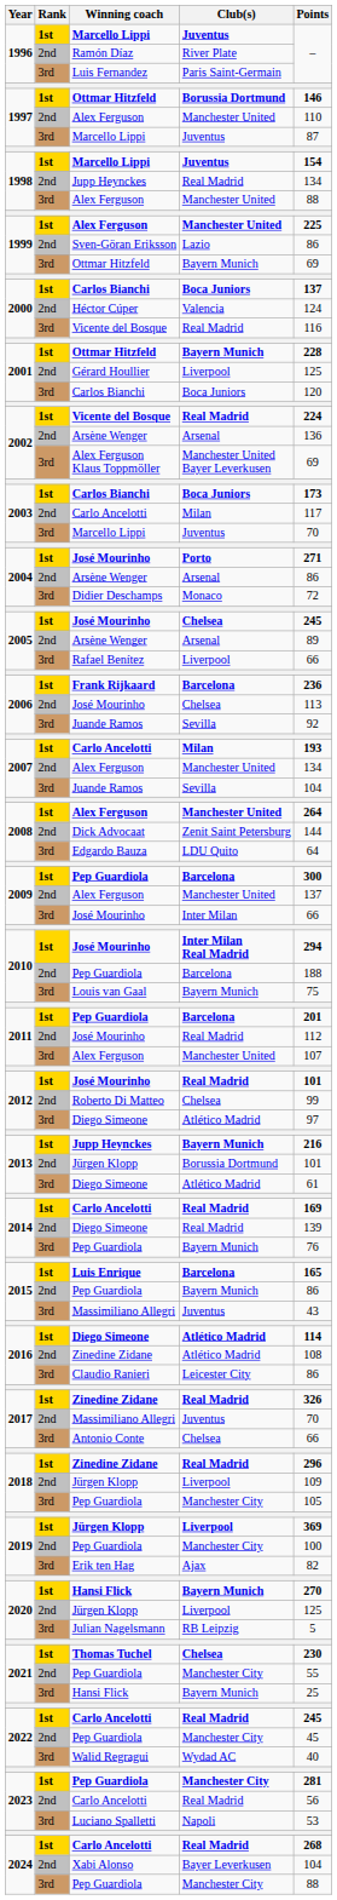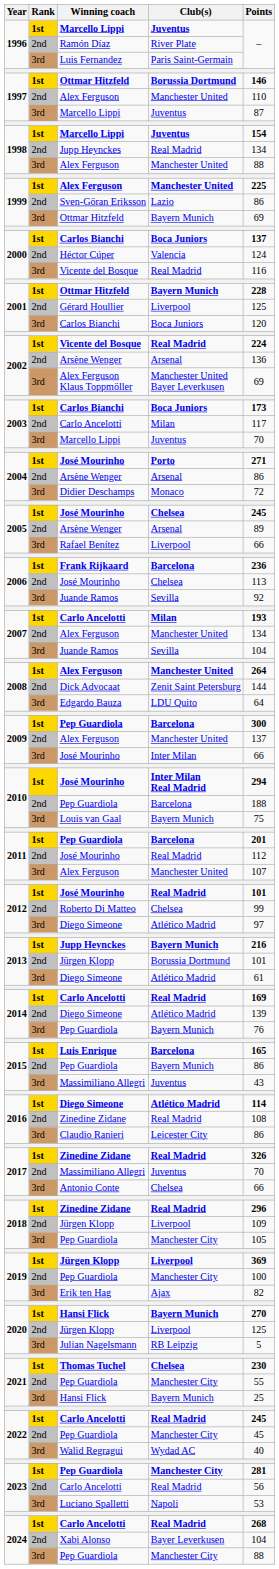 <table class="wikitable">
 <tr>
 <th>Year</th>
 <th>Rank</th>
 <th>Winning coach</th>
 <th>Club(s)</th>
 <th>Points</th>
 </tr>
 <tr>
 <td rowspan="3" align="center"><strong>1996</strong></td>
 <td scope=col style="background-color: gold"><strong>1st</strong></td>
 <td><strong> <a href='#'>Marcello Lippi</a></strong></td>
 <td><strong> <a href='#'>Juventus</a></strong></td>
 <td rowspan="3" align="center">–</td>
 </tr>
 <tr>
 <td scope=col style="background-color: silver">2nd</td>
 <td> <a href='#'>Ramón Díaz</a></td>
 <td> <a href='#'>River Plate</a></td>
 </tr>
 <tr>
 <td scope=col style="background-color: #cc9966">3rd</td>
 <td><strong></strong> <a href='#'>Luis Fernandez</a></td>
 <td><strong></strong> <a href='#'>Paris Saint-Germain</a></td>
 </tr>
 <tr>
 <th colspan="5"></th>
 </tr>
 <tr>
 <td rowspan="3" align="center"><strong>1997</strong></td>
 <td scope=col style="background-color: gold"><strong>1st</strong></td>
 <td><strong> <a href='#'>Ottmar Hitzfeld</a></strong></td>
 <td><strong> <a href='#'>Borussia Dortmund</a></strong></td>
 <td align="center"><strong>146</strong></td>
 </tr>
 <tr>
 <td scope=col style="background-color: silver">2nd</td>
 <td> <a href='#'>Alex Ferguson</a></td>
 <td> <a href='#'>Manchester United</a></td>
 <td align="center">110</td>
 </tr>
 <tr>
 <td scope=col style="background-color: #cc9966">3rd</td>
 <td> <a href='#'>Marcello Lippi</a></td>
 <td> <a href='#'>Juventus</a></td>
 <td align="center">87</td>
 </tr>
 <tr>
 <th colspan="5"></th>
 </tr>
 <tr>
 <td rowspan="3" align="center"><strong>1998</strong></td>
 <td scope=col style="background-color: gold"><strong>1st</strong></td>
 <td><strong> <a href='#'>Marcello Lippi</a></strong></td>
 <td><strong> <a href='#'>Juventus</a></strong></td>
 <td align="center"><strong>154</strong></td>
 </tr>
 <tr>
 <td scope=col style="background-color: silver">2nd</td>
 <td> <a href='#'>Jupp Heynckes</a></td>
 <td> <a href='#'>Real Madrid</a></td>
 <td align="center">134</td>
 </tr>
 <tr>
 <td scope=col style="background-color: #cc9966">3rd</td>
 <td> <a href='#'>Alex Ferguson</a></td>
 <td> <a href='#'>Manchester United</a></td>
 <td align="center">88</td>
 </tr>
 <tr>
 <th colspan="5"></th>
 </tr>
 <tr>
 <td rowspan="3" align="center"><strong>1999</strong></td>
 <td scope=col style="background-color: gold"><strong>1st</strong></td>
 <td><strong> <a href='#'>Alex Ferguson</a></strong></td>
 <td><strong> <a href='#'>Manchester United</a></strong></td>
 <td align="center"><strong>225</strong></td>
 </tr>
 <tr>
 <td scope=col style="background-color: silver">2nd</td>
 <td> <a href='#'>Sven-Göran Eriksson</a></td>
 <td> <a href='#'>Lazio</a></td>
 <td align="center">86</td>
 </tr>
 <tr>
 <td scope=col style="background-color: #cc9966">3rd</td>
 <td> <a href='#'>Ottmar Hitzfeld</a></td>
 <td> <a href='#'>Bayern Munich</a></td>
 <td align="center">69</td>
 </tr>
 <tr>
 <th colspan="5"></th>
 </tr>
 <tr>
 <td rowspan="3" align="center"><strong>2000</strong></td>
 <td scope=col style="background-color: gold"><strong>1st</strong></td>
 <td><strong> <a href='#'>Carlos Bianchi</a></strong></td>
 <td><strong> <a href='#'>Boca Juniors</a></strong></td>
 <td align="center"><strong>137</strong></td>
 </tr>
 <tr>
 <td scope=col style="background-color: silver">2nd</td>
 <td> <a href='#'>Héctor Cúper</a></td>
 <td> <a href='#'>Valencia</a></td>
 <td align="center">124</td>
 </tr>
 <tr>
 <td scope=col style="background-color: #cc9966">3rd</td>
 <td> <a href='#'>Vicente del Bosque</a></td>
 <td> <a href='#'>Real Madrid</a></td>
 <td align="center">116</td>
 </tr>
 <tr>
 <th colspan="5"></th>
 </tr>
 <tr>
 <td rowspan="3" align="center"><strong>2001</strong></td>
 <td scope=col style="background-color: gold"><strong>1st</strong></td>
 <td><strong> <a href='#'>Ottmar Hitzfeld</a></strong></td>
 <td><strong> <a href='#'>Bayern Munich</a></strong></td>
 <td align="center"><strong>228</strong></td>
 </tr>
 <tr>
 <td scope=col style="background-color: silver">2nd</td>
 <td> <a href='#'>Gérard Houllier</a></td>
 <td> <a href='#'>Liverpool</a></td>
 <td align="center">125</td>
 </tr>
 <tr>
 <td scope=col style="background-color: #cc9966">3rd</td>
 <td> <a href='#'>Carlos Bianchi</a></td>
 <td> <a href='#'>Boca Juniors</a></td>
 <td align="center">120</td>
 </tr>
 <tr>
 <th colspan="5"></th>
 </tr>
 <tr>
 <td rowspan="3" align="center"><strong>2002</strong></td>
 <td scope=col style="background-color: gold"><strong>1st</strong></td>
 <td><strong> <a href='#'>Vicente del Bosque</a></strong></td>
 <td><strong> <a href='#'>Real Madrid</a></strong></td>
 <td align="center"><strong>224</strong></td>
 </tr>
 <tr>
 <td scope=col style="background-color: silver">2nd</td>
 <td> <a href='#'>Arsène Wenger</a></td>
 <td> <a href='#'>Arsenal</a></td>
 <td align="center">136</td>
 </tr>
 <tr>
 <td scope=col style="background-color: #cc9966">3rd</td>
 <td> <a href='#'>Alex Ferguson</a><br><strong></strong> <a href='#'>Klaus Toppmöller</a></td>
 <td> <a href='#'>Manchester United</a><br><strong></strong> <a href='#'>Bayer Leverkusen</a></td>
 <td align="center">69</td>
 </tr>
 <tr>
 <th colspan="5"></th>
 </tr>
 <tr>
 <td rowspan="3" align="center"><strong>2003</strong></td>
 <td scope=col style="background-color: gold"><strong>1st</strong></td>
 <td><strong> <a href='#'>Carlos Bianchi</a></strong></td>
 <td><strong> <a href='#'>Boca Juniors</a></strong></td>
 <td align="center"><strong>173</strong></td>
 </tr>
 <tr>
 <td scope=col style="background-color: silver">2nd</td>
 <td> <a href='#'>Carlo Ancelotti</a></td>
 <td> <a href='#'>Milan</a></td>
 <td align="center">117</td>
 </tr>
 <tr>
 <td scope=col style="background-color: #cc9966">3rd</td>
 <td> <a href='#'>Marcello Lippi</a></td>
 <td> <a href='#'>Juventus</a></td>
 <td align="center">70</td>
 </tr>
 <tr>
 <th colspan="5"></th>
 </tr>
 <tr>
 <td rowspan="3" align="center"><strong>2004</strong></td>
 <td scope=col style="background-color: gold"><strong>1st</strong></td>
 <td><strong> <a href='#'>José Mourinho</a></strong></td>
 <td><strong> <a href='#'>Porto</a></strong></td>
 <td align="center"><strong>271</strong></td>
 </tr>
 <tr>
 <td scope=col style="background-color: silver">2nd</td>
 <td> <a href='#'>Arsène Wenger</a></td>
 <td> <a href='#'>Arsenal</a></td>
 <td align="center">86</td>
 </tr>
 <tr>
 <td scope=col style="background-color: #cc9966">3rd</td>
 <td> <a href='#'>Didier Deschamps</a></td>
 <td> <a href='#'>Monaco</a></td>
 <td align="center">72</td>
 </tr>
 <tr>
 <th colspan="5"></th>
 </tr>
 <tr>
 <td rowspan="3" align="center"><strong>2005</strong></td>
 <td scope=col style="background-color: gold"><strong>1st</strong></td>
 <td><strong> <a href='#'>José Mourinho</a></strong></td>
 <td><strong> <a href='#'>Chelsea</a></strong></td>
 <td align="center"><strong>245</strong></td>
 </tr>
 <tr>
 <td scope=col style="background-color: silver">2nd</td>
 <td> <a href='#'>Arsène Wenger</a></td>
 <td> <a href='#'>Arsenal</a></td>
 <td align="center">89</td>
 </tr>
 <tr>
 <td scope=col style="background-color: #cc9966">3rd</td>
 <td> <a href='#'>Rafael Benítez</a></td>
 <td> <a href='#'>Liverpool</a></td>
 <td align="center">66</td>
 </tr>
 <tr>
 <th colspan="5"></th>
 </tr>
 <tr>
 <td rowspan="3" align="center"><strong>2006</strong></td>
 <td scope=col style="background-color: gold"><strong>1st</strong></td>
 <td><strong> <a href='#'>Frank Rijkaard</a></strong></td>
 <td><strong> <a href='#'>Barcelona</a></strong></td>
 <td align="center"><strong>236</strong></td>
 </tr>
 <tr>
 <td scope=col style="background-color: silver">2nd</td>
 <td> <a href='#'>José Mourinho</a></td>
 <td> <a href='#'>Chelsea</a></td>
 <td align="center">113</td>
 </tr>
 <tr>
 <td scope=col style="background-color: #cc9966">3rd</td>
 <td><strong></strong> <a href='#'>Juande Ramos</a></td>
 <td><strong></strong> <a href='#'>Sevilla</a></td>
 <td align="center">92</td>
 </tr>
 <tr>
 <th colspan="5"></th>
 </tr>
 <tr>
 <td rowspan="3" align="center"><strong>2007</strong></td>
 <td scope=col style="background-color: gold"><strong>1st</strong></td>
 <td><strong> <a href='#'>Carlo Ancelotti</a></strong></td>
 <td><strong> <a href='#'>Milan</a></strong></td>
 <td align="center"><strong>193</strong></td>
 </tr>
 <tr>
 <td scope=col style="background-color: silver">2nd</td>
 <td> <a href='#'>Alex Ferguson</a></td>
 <td> <a href='#'>Manchester United</a></td>
 <td align="center">134</td>
 </tr>
 <tr>
 <td scope=col style="background-color: #cc9966">3rd</td>
 <td><strong></strong> <a href='#'>Juande Ramos</a></td>
 <td><strong></strong> <a href='#'>Sevilla</a></td>
 <td align="center">104</td>
 </tr>
 <tr>
 <th colspan="5"></th>
 </tr>
 <tr>
 <td rowspan="3" align="center"><strong>2008</strong></td>
 <td scope=col style="background-color: gold"><strong>1st</strong></td>
 <td><strong> <a href='#'>Alex Ferguson</a></strong></td>
 <td><strong> <a href='#'>Manchester United</a></strong></td>
 <td align="center"><strong>264</strong></td>
 </tr>
 <tr>
 <td scope=col style="background-color: silver">2nd</td>
 <td> <a href='#'>Dick Advocaat</a></td>
 <td> <a href='#'>Zenit Saint Petersburg</a></td>
 <td align="center">144</td>
 </tr>
 <tr>
 <td scope=col style="background-color: #cc9966">3rd</td>
 <td> <a href='#'>Edgardo Bauza</a></td>
 <td> <a href='#'>LDU Quito</a></td>
 <td align="center">64</td>
 </tr>
 <tr>
 <th colspan="5"></th>
 </tr>
 <tr>
 <td rowspan="3" align="center"><strong>2009</strong></td>
 <td scope=col style="background-color: gold"><strong>1st</strong></td>
 <td><strong> <a href='#'>Pep Guardiola</a></strong></td>
 <td><strong> <a href='#'>Barcelona</a></strong></td>
 <td align="center"><strong>300</strong></td>
 </tr>
 <tr>
 <td scope=col style="background-color: silver">2nd</td>
 <td> <a href='#'>Alex Ferguson</a></td>
 <td> <a href='#'>Manchester United</a></td>
 <td align="center">137</td>
 </tr>
 <tr>
 <td scope=col style="background-color: #cc9966">3rd</td>
 <td> <a href='#'>José Mourinho</a></td>
 <td> <a href='#'>Inter Milan</a></td>
 <td align="center">66</td>
 </tr>
 <tr>
 <th colspan="5"></th>
 </tr>
 <tr>
 <td rowspan="3" align="center"><strong>2010</strong></td>
 <td scope=col style="background-color: gold"><strong>1st</strong></td>
 <td><strong> <a href='#'>José Mourinho</a></strong></td>
 <td><strong> <a href='#'>Inter Milan</a></strong><br><strong> <a href='#'>Real Madrid</a></strong></td>
 <td align="center"><strong>294</strong></td>
 </tr>
 <tr>
 <td scope=col style="background-color: silver">2nd</td>
 <td> <a href='#'>Pep Guardiola</a></td>
 <td> <a href='#'>Barcelona</a></td>
 <td align="center">188</td>
 </tr>
 <tr>
 <td scope=col style="background-color: #cc9966">3rd</td>
 <td> <a href='#'>Louis van Gaal</a></td>
 <td> <a href='#'>Bayern Munich</a></td>
 <td align="center">75</td>
 </tr>
 <tr>
 <th colspan="5"></th>
 </tr>
 <tr>
 <td rowspan="3" align="center"><strong>2011</strong></td>
 <td scope=col style="background-color: gold"><strong>1st</strong></td>
 <td><strong> <a href='#'>Pep Guardiola</a></strong></td>
 <td><strong> <a href='#'>Barcelona</a></strong></td>
 <td align="center"><strong>201</strong></td>
 </tr>
 <tr>
 <td scope=col style="background-color: silver">2nd</td>
 <td> <a href='#'>José Mourinho</a></td>
 <td> <a href='#'>Real Madrid</a></td>
 <td align="center">112</td>
 </tr>
 <tr>
 <td scope=col style="background-color: #cc9966">3rd</td>
 <td> <a href='#'>Alex Ferguson</a></td>
 <td> <a href='#'>Manchester United</a></td>
 <td align="center">107</td>
 </tr>
 <tr>
 <th colspan="5"></th>
 </tr>
 <tr>
 <td rowspan="3" align="center"><strong>2012</strong></td>
 <td scope=col style="background-color: gold"><strong>1st</strong></td>
 <td><strong> <a href='#'>José Mourinho</a></strong></td>
 <td><strong> <a href='#'>Real Madrid</a></strong></td>
 <td align="center"><strong>101</strong></td>
 </tr>
 <tr>
 <td scope=col style="background-color: silver">2nd</td>
 <td> <a href='#'>Roberto Di Matteo</a></td>
 <td> <a href='#'>Chelsea</a></td>
 <td align="center">99</td>
 </tr>
 <tr>
 <td scope=col style="background-color: #cc9966">3rd</td>
 <td> <a href='#'>Diego Simeone</a></td>
 <td> <a href='#'>Atlético Madrid</a></td>
 <td align="center">97</td>
 </tr>
 <tr>
 <th colspan="5"></th>
 </tr>
 <tr>
 <td rowspan="3" align="center"><strong>2013</strong></td>
 <td scope=col style="background-color: gold"><strong>1st</strong></td>
 <td><strong> <a href='#'>Jupp Heynckes</a></strong></td>
 <td><strong> <a href='#'>Bayern Munich</a></strong></td>
 <td align="center"><strong>216</strong></td>
 </tr>
 <tr>
 <td scope=col style="background-color: silver">2nd</td>
 <td> <a href='#'>Jürgen Klopp</a></td>
 <td> <a href='#'>Borussia Dortmund</a></td>
 <td align="center">101</td>
 </tr>
 <tr>
 <td scope=col style="background-color: #cc9966">3rd</td>
 <td> <a href='#'>Diego Simeone</a></td>
 <td> <a href='#'>Atlético Madrid</a></td>
 <td align="center">61</td>
 </tr>
 <tr>
 <th colspan="5"></th>
 </tr>
 <tr>
 <td rowspan="3" align="center"><strong>2014</strong></td>
 <td scope=col style="background-color: gold"><strong>1st</strong></td>
 <td><strong> <a href='#'>Carlo Ancelotti</a></strong></td>
 <td><strong> <a href='#'>Real Madrid</a></strong></td>
 <td align="center"><strong>169</strong></td>
 </tr>
 <tr>
 <td scope=col style="background-color: silver">2nd</td>
 <td> <a href='#'>Diego Simeone</a></td>
-<td> <a href='#'>Real Madrid</a></td>
+<td> <a href='#'>Atlético Madrid</a></td>
 <td align="center">139</td>
 </tr>
 <tr>
 <td scope=col style="background-color: #cc9966">3rd</td>
 <td> <a href='#'>Pep Guardiola</a></td>
 <td> <a href='#'>Bayern Munich</a></td>
 <td align="center">76</td>
 </tr>
 <tr>
 <th colspan="5"></th>
 </tr>
 <tr>
 <td rowspan="3" align="center"><strong>2015</strong></td>
 <td scope=col style="background-color: gold"><strong>1st</strong></td>
 <td><strong> <a href='#'>Luis Enrique</a></strong></td>
 <td><strong> <a href='#'>Barcelona</a></strong></td>
 <td align="center"><strong>165</strong></td>
 </tr>
 <tr>
 <td scope=col style="background-color: silver">2nd</td>
 <td> <a href='#'>Pep Guardiola</a></td>
 <td> <a href='#'>Bayern Munich</a></td>
 <td align="center">86</td>
 </tr>
 <tr>
 <td scope=col style="background-color: #cc9966">3rd</td>
 <td> <a href='#'>Massimiliano Allegri</a></td>
 <td> <a href='#'>Juventus</a></td>
 <td align="center">43</td>
 </tr>
 <tr>
 <th colspan="5"></th>
 </tr>
 <tr>
 <td rowspan="3" align="center"><strong>2016</strong></td>
 <td scope=col style="background-color: gold"><strong>1st</strong></td>
 <td><strong> <a href='#'>Diego Simeone</a></strong></td>
 <td><strong> <a href='#'>Atlético Madrid</a></strong></td>
 <td align="center"><strong>114</strong></td>
 </tr>
 <tr>
 <td scope=col style="background-color: silver">2nd</td>
 <td> <a href='#'>Zinedine Zidane</a></td>
-<td> <a href='#'>Atlético Madrid</a></td>
+<td> <a href='#'>Real Madrid</a></td>
 <td align="center">108</td>
 </tr>
 <tr>
 <td scope=col style="background-color: #cc9966">3rd</td>
 <td> <a href='#'>Claudio Ranieri</a></td>
 <td> <a href='#'>Leicester City</a></td>
 <td align="center">86</td>
 </tr>
 <tr>
 <th colspan="5"></th>
 </tr>
 <tr>
 <td rowspan="3" align="center"><strong>2017</strong></td>
 <td scope=col style="background-color: gold"><strong>1st</strong></td>
 <td><strong> <a href='#'>Zinedine Zidane</a></strong></td>
 <td><strong> <a href='#'>Real Madrid</a></strong></td>
 <td align="center"><strong>326</strong></td>
 </tr>
 <tr>
 <td scope=col style="background-color: silver">2nd</td>
 <td> <a href='#'>Massimiliano Allegri</a></td>
 <td> <a href='#'>Juventus</a></td>
 <td align="center">70</td>
 </tr>
 <tr>
 <td scope=col style="background-color: #cc9966">3rd</td>
 <td> <a href='#'>Antonio Conte</a></td>
 <td> <a href='#'>Chelsea</a></td>
 <td align="center">66</td>
 </tr>
 <tr>
 <th colspan="5"></th>
 </tr>
 <tr>
 <td rowspan="3" align="center"><strong>2018</strong></td>
 <td scope=col style="background-color: gold"><strong>1st</strong></td>
 <td><strong> <a href='#'>Zinedine Zidane</a></strong></td>
 <td><strong> <a href='#'>Real Madrid</a></strong></td>
 <td align="center"><strong>296</strong></td>
 </tr>
 <tr>
 <td scope=col style="background-color: silver">2nd</td>
 <td> <a href='#'>Jürgen Klopp</a></td>
 <td> <a href='#'>Liverpool</a></td>
 <td align="center">109</td>
 </tr>
 <tr>
 <td scope=col style="background-color: #cc9966">3rd</td>
 <td> <a href='#'>Pep Guardiola</a></td>
 <td> <a href='#'>Manchester City</a></td>
 <td align="center">105</td>
 </tr>
 <tr>
 <th colspan="5"></th>
 </tr>
 <tr>
 <td rowspan="3" align="center"><strong>2019</strong></td>
 <td scope=col style="background-color: gold"><strong>1st</strong></td>
 <td><strong> <a href='#'>Jürgen Klopp</a></strong></td>
 <td><strong> <a href='#'>Liverpool</a></strong></td>
 <td align="center"><strong>369</strong></td>
 </tr>
 <tr>
 <td scope=col style="background-color: silver">2nd</td>
 <td> <a href='#'>Pep Guardiola</a></td>
 <td> <a href='#'>Manchester City</a></td>
 <td align="center">100</td>
 </tr>
 <tr>
 <td scope=col style="background-color: #cc9966">3rd</td>
 <td> <a href='#'>Erik ten Hag</a></td>
 <td> <a href='#'>Ajax</a></td>
 <td align="center">82</td>
 </tr>
 <tr>
 <th colspan="5"></th>
 </tr>
 <tr>
 <td rowspan="3" align="center"><strong>2020</strong></td>
 <td scope=col style="background-color: gold"><strong>1st</strong></td>
 <td><strong> <a href='#'>Hansi Flick</a></strong></td>
 <td><strong> <a href='#'>Bayern Munich</a></strong></td>
 <td align="center"><strong>270</strong></td>
 </tr>
 <tr>
 <td scope=col style="background-color: silver">2nd</td>
 <td> <a href='#'>Jürgen Klopp</a></td>
 <td> <a href='#'>Liverpool</a></td>
 <td align="center">125</td>
 </tr>
 <tr>
 <td scope=col style="background-color: #cc9966">3rd</td>
 <td> <a href='#'>Julian Nagelsmann</a></td>
 <td> <a href='#'>RB Leipzig</a></td>
 <td align="center">5</td>
 </tr>
 <tr>
 <th colspan="5"></th>
 </tr>
 <tr>
 <td rowspan="3" align="center"><strong>2021</strong></td>
 <td scope=col style="background-color: gold"><strong>1st</strong></td>
 <td><strong> <a href='#'>Thomas Tuchel</a></strong></td>
 <td><strong> <a href='#'>Chelsea</a></strong></td>
 <td align="center"><strong>230</strong></td>
 </tr>
 <tr>
 <td scope=col style="background-color: silver">2nd</td>
 <td> <a href='#'>Pep Guardiola</a></td>
 <td> <a href='#'>Manchester City</a></td>
 <td align="center">55</td>
 </tr>
 <tr>
 <td scope=col style="background-color: #cc9966">3rd</td>
 <td> <a href='#'>Hansi Flick</a></td>
 <td> <a href='#'>Bayern Munich</a></td>
 <td align="center">25</td>
 </tr>
 <tr>
 <th colspan="5"></th>
 </tr>
 <tr>
 <td rowspan="3" align="center"><strong>2022</strong></td>
 <td scope=col style="background-color: gold"><strong>1st</strong></td>
 <td><strong> <a href='#'>Carlo Ancelotti</a></strong></td>
 <td><strong> <a href='#'>Real Madrid</a></strong></td>
 <td align="center"><strong>245</strong></td>
 </tr>
 <tr>
 <td scope=col style="background-color: silver">2nd</td>
 <td> <a href='#'>Pep Guardiola</a></td>
 <td> <a href='#'>Manchester City</a></td>
 <td align="center">45</td>
 </tr>
 <tr>
 <td scope=col style="background-color: #cc9966">3rd</td>
 <td> <a href='#'>Walid Regragui</a></td>
 <td> <a href='#'>Wydad AC</a></td>
 <td align="center">40</td>
 </tr>
 <tr>
 <th colspan="5"></th>
 </tr>
 <tr>
 <td rowspan="3" align="center"><strong>2023</strong></td>
 <td scope=col style="background-color: gold"><strong>1st</strong></td>
 <td><strong> <a href='#'>Pep Guardiola</a></strong></td>
 <td><strong> <a href='#'>Manchester City</a></strong></td>
 <td align="center"><strong>281</strong></td>
 </tr>
 <tr>
 <td scope=col style="background-color: silver">2nd</td>
 <td> <a href='#'>Carlo Ancelotti</a></td>
 <td> <a href='#'>Real Madrid</a></td>
 <td align="center">56</td>
 </tr>
 <tr>
 <td scope=col style="background-color: #cc9966">3rd</td>
 <td> <a href='#'>Luciano Spalletti</a></td>
 <td> <a href='#'>Napoli</a></td>
 <td align="center">53</td>
 </tr>
 <tr>
 <th colspan="5"></th>
 </tr>
 <tr>
 <td rowspan="3" align="center"><strong>2024</strong></td>
 <td scope=col style="background-color: gold"><strong>1st</strong></td>
 <td><strong> <a href='#'>Carlo Ancelotti</a></strong></td>
 <td><strong> <a href='#'>Real Madrid</a></strong></td>
 <td align="center"><strong>268</strong></td>
 </tr>
 <tr>
 <td scope=col style="background-color: silver">2nd</td>
 <td> <a href='#'>Xabi Alonso</a></td>
 <td> <a href='#'>Bayer Leverkusen</a></td>
 <td align="center">104</td>
 </tr>
 <tr>
 <td scope=col style="background-color: #cc9966">3rd</td>
 <td> <a href='#'>Pep Guardiola</a></td>
 <td> <a href='#'>Manchester City</a></td>
 <td align="center">88</td>
 </tr>
 </table>
